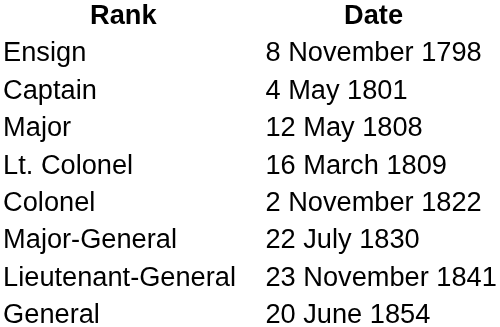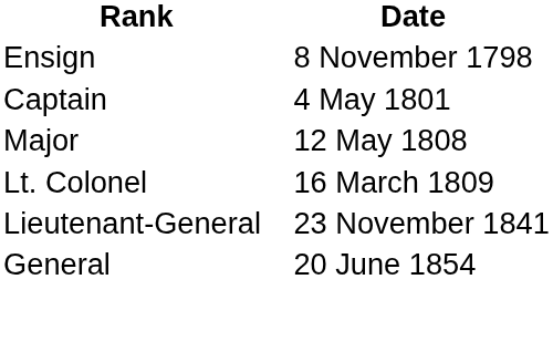 <table>
 <tr>
 <th scope="col">Rank</th>
 <th scope="col">Date</th>
 </tr>
 <tr>
 <td>Ensign  </td>
 <td>  8 November 1798</td>
 </tr>
 <tr>
 <td>Captain  </td>
 <td>  4 May 1801</td>
 </tr>
 <tr>
 <td>Major  </td>
 <td>  12 May 1808</td>
 </tr>
 <tr>
 <td>Lt. Colonel  </td>
 <td>  16 March 1809</td>
 </tr>
 <tr>
-<td>Colonel  </td>
-<td>  2 November 1822</td>
-</tr>
-<tr>
-<td>Major-General  </td>
-<td>  22 July 1830</td>
-</tr>
-<tr>
 <td>Lieutenant-General </td>
 <td>  23 November 1841</td>
 </tr>
 <tr>
 <td>General  </td>
 <td>  20 June 1854</td>
 </tr>
 </table>
